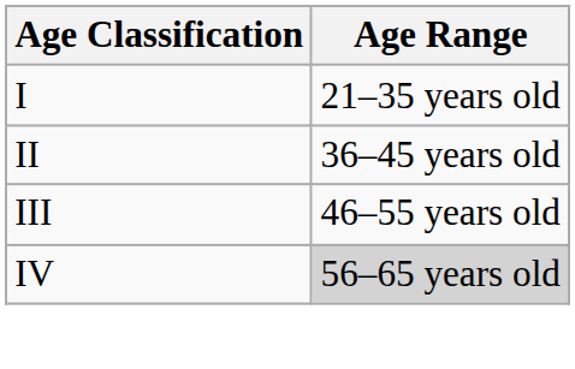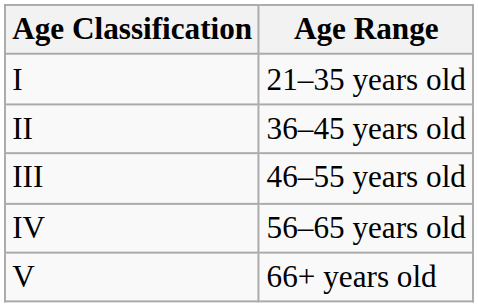 <table class="wikitable">
 <tr>
 <th>Age Classification</th>
 <th>Age Range</th>
 </tr>
 <tr>
 <td>I</td>
 <td>21–35 years old</td>
 </tr>
 <tr>
 <td>II</td>
 <td>36–45 years old</td>
 </tr>
 <tr>
 <td>III</td>
 <td>46–55 years old</td>
 </tr>
 <tr>
 <td>IV</td>
-<td style="background: lightgrey;">56–65 years old</td>
+<td>56–65 years old</td>
+</tr>
+<tr>
+<td>V</td>
+<td>66+ years old</td>
 </tr>
 </table>
